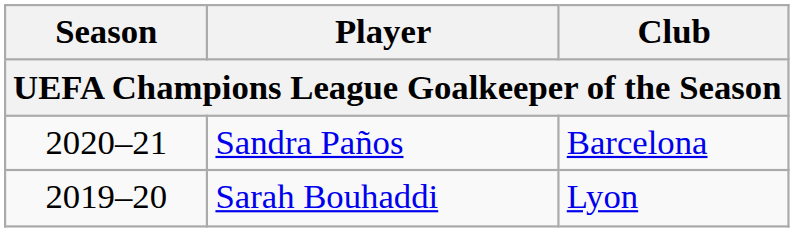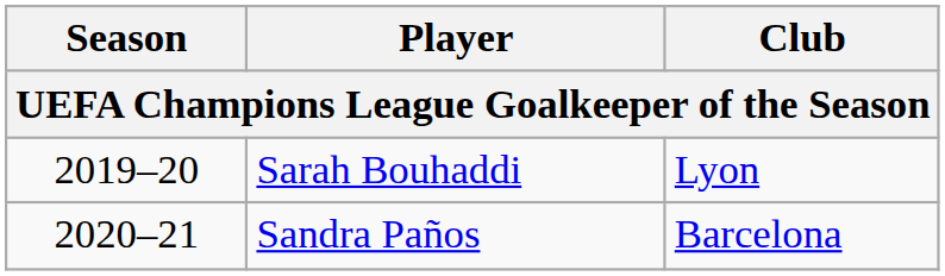 <table class="sortable wikitable">
 <tr>
 <th>Season</th>
 <th>Player</th>
 <th>Club</th>
 </tr>
 <tr>
 <th colspan="3">UEFA Champions League Goalkeeper of the Season</th>
 </tr>
 <tr>
+<td align="center">2019–20</td>
+<td> <a href='#'>Sarah Bouhaddi</a></td>
+<td> <a href='#'>Lyon</a></td>
+</tr>
+<tr>
 <td align="center">2020–21</td>
 <td> <a href='#'>Sandra Paños</a></td>
 <td> <a href='#'>Barcelona</a></td>
 </tr>
-<tr>
-<td align="center">2019–20</td>
-<td> <a href='#'>Sarah Bouhaddi</a></td>
-<td> <a href='#'>Lyon</a></td>
-</tr>
 </table>
